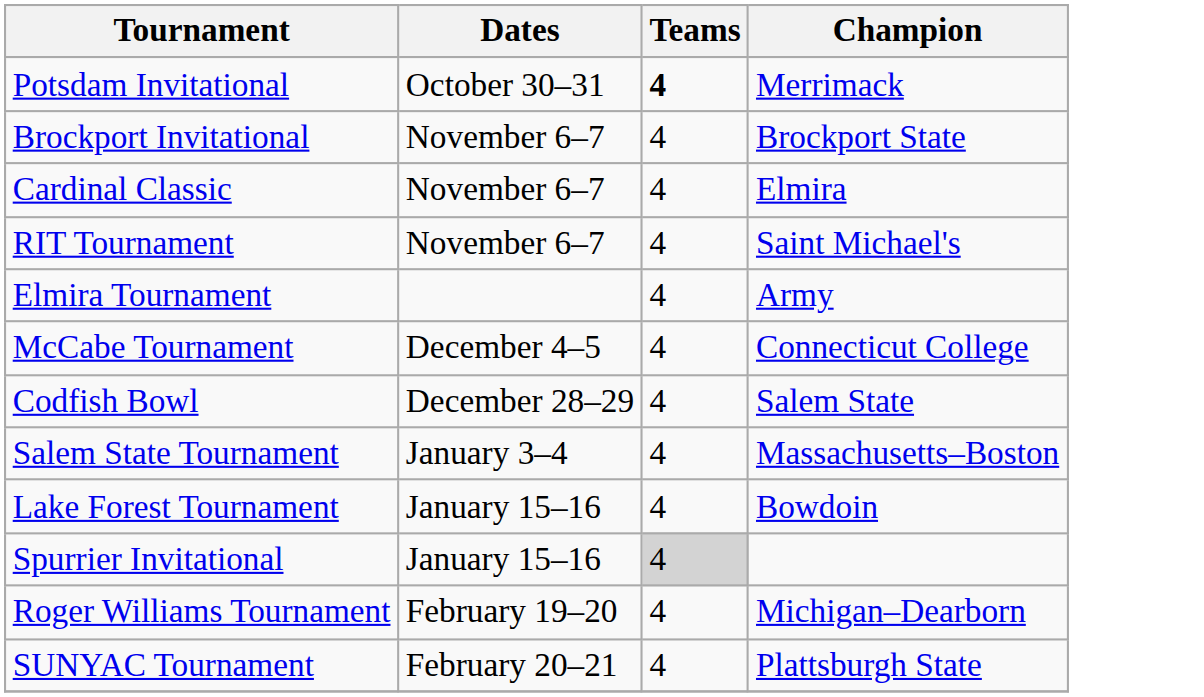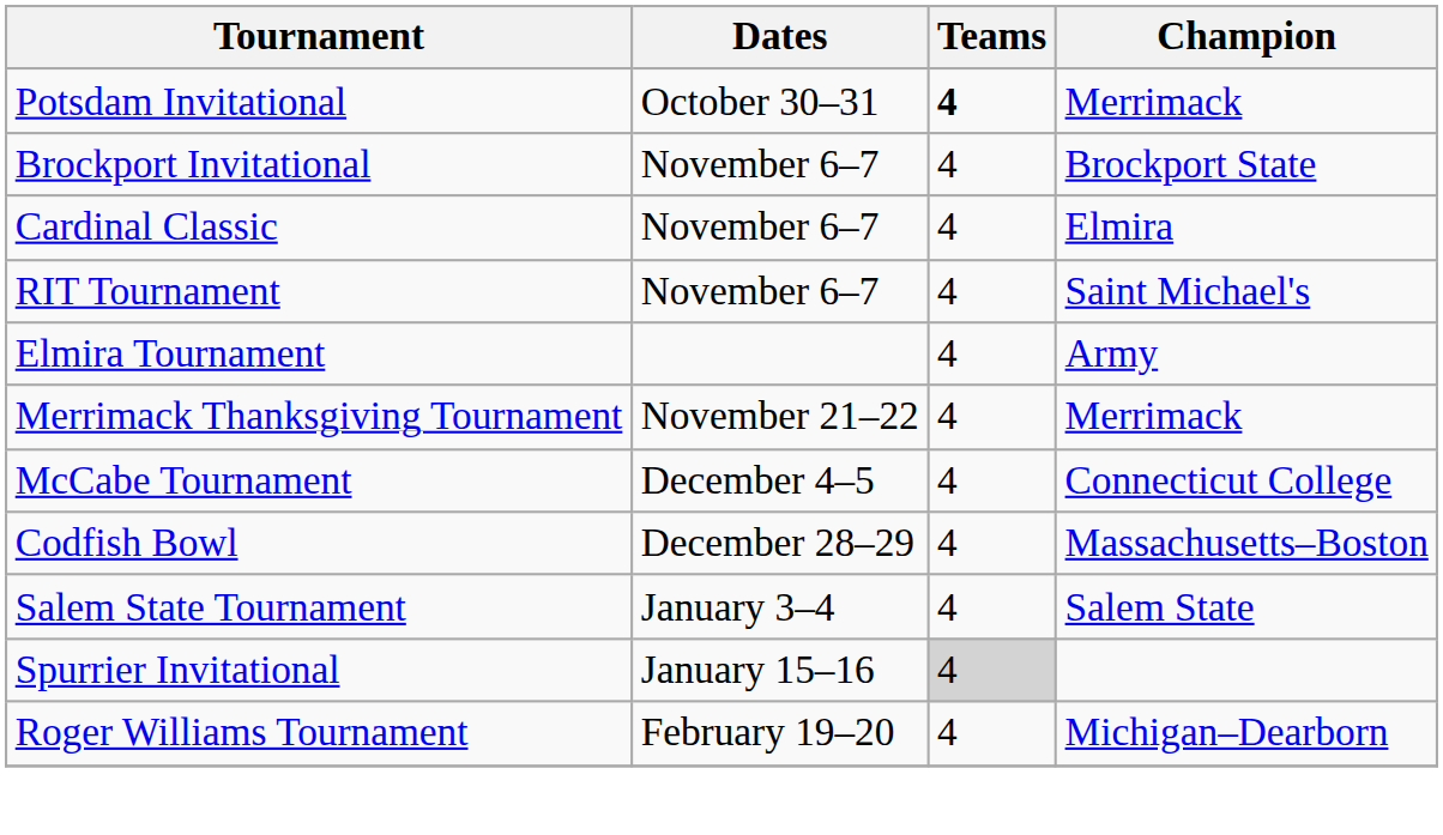 <table class="wikitable">
 <tr>
 <th>Tournament</th>
 <th>Dates</th>
 <th>Teams</th>
 <th>Champion</th>
 </tr>
 <tr>
 <td><a href='#'>Potsdam Invitational</a></td>
 <td>October 30–31</td>
 <td><strong>4</strong></td>
 <td><a href='#'>Merrimack</a></td>
 </tr>
 <tr>
 <td><a href='#'>Brockport Invitational</a></td>
 <td>November 6–7</td>
 <td>4</td>
 <td><a href='#'>Brockport State</a></td>
 </tr>
 <tr>
 <td><a href='#'>Cardinal Classic</a></td>
 <td>November 6–7</td>
 <td>4</td>
 <td><a href='#'>Elmira</a></td>
 </tr>
 <tr>
 <td><a href='#'>RIT Tournament</a></td>
 <td>November 6–7</td>
 <td>4</td>
 <td><a href='#'>Saint Michael's</a></td>
 </tr>
 <tr>
 <td><a href='#'>Elmira Tournament</a></td>
 <td></td>
 <td>4</td>
 <td><a href='#'>Army</a></td>
 </tr>
 <tr>
+<td><a href='#'>Merrimack Thanksgiving Tournament</a></td>
+<td>November 21–22</td>
+<td>4</td>
+<td><a href='#'>Merrimack</a></td>
+</tr>
+<tr>
 <td><a href='#'>McCabe Tournament</a></td>
 <td>December 4–5</td>
 <td>4</td>
 <td><a href='#'>Connecticut College</a></td>
 </tr>
 <tr>
 <td><a href='#'>Codfish Bowl</a></td>
 <td>December 28–29</td>
 <td>4</td>
-<td><a href='#'>Salem State</a></td>
+<td><a href='#'>Massachusetts–Boston</a></td>
 </tr>
 <tr>
 <td><a href='#'>Salem State Tournament</a></td>
 <td>January 3–4</td>
 <td>4</td>
-<td><a href='#'>Massachusetts–Boston</a></td>
-</tr>
-<tr>
-<td><a href='#'>Lake Forest Tournament</a></td>
-<td>January 15–16</td>
-<td>4</td>
-<td><a href='#'>Bowdoin</a></td>
+<td><a href='#'>Salem State</a></td>
 </tr>
 <tr>
 <td><a href='#'>Spurrier Invitational</a></td>
 <td>January 15–16</td>
 <td style="background: lightgrey;">4</td>
 <td></td>
 </tr>
 <tr>
 <td><a href='#'>Roger Williams Tournament</a></td>
 <td>February 19–20</td>
 <td>4</td>
 <td><a href='#'>Michigan–Dearborn</a></td>
 </tr>
 <tr>
-<td><a href='#'>SUNYAC Tournament</a></td>
-<td>February 20–21</td>
-<td>4</td>
-<td><a href='#'>Plattsburgh State</a></td>
-</tr>
-<tr>
 </tr>
 </table>
